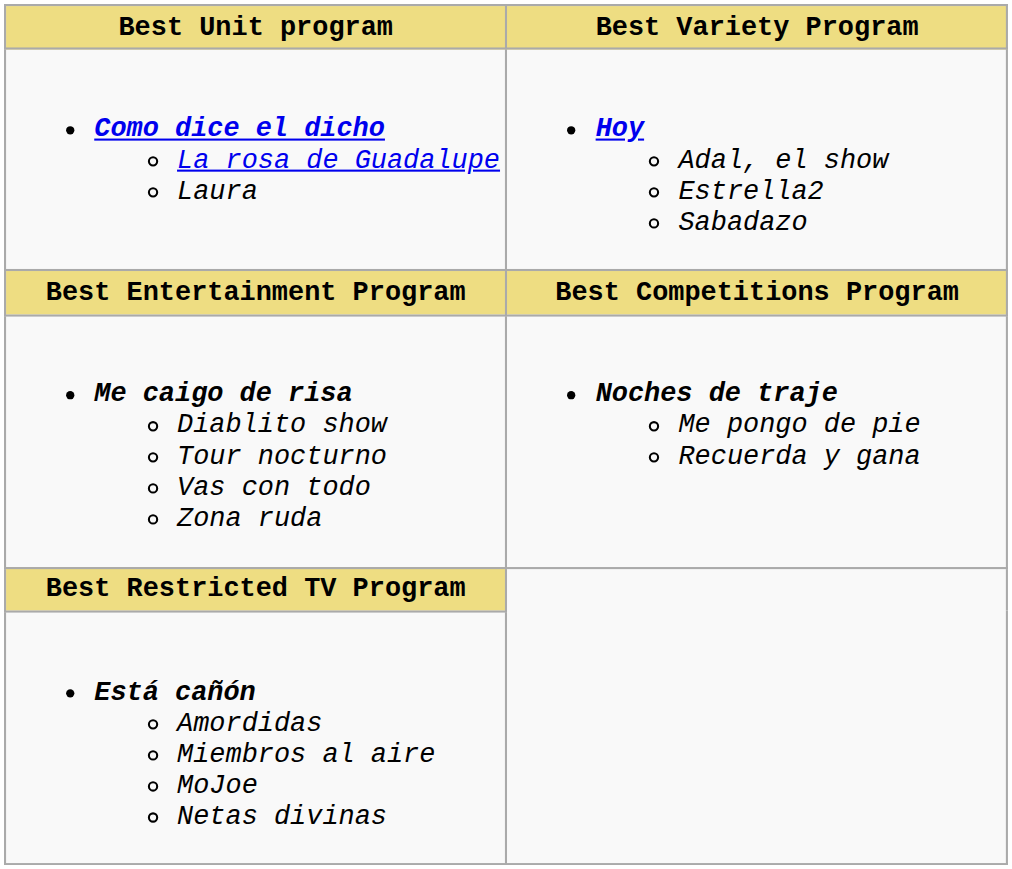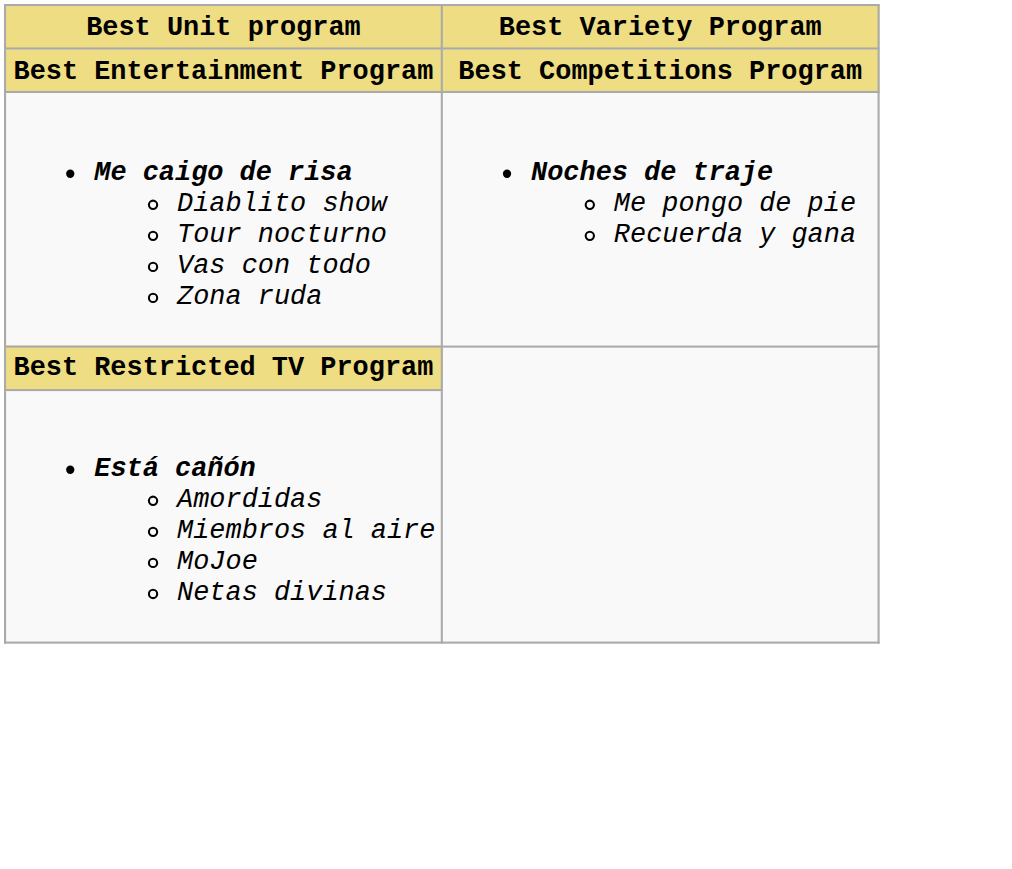 <table class="wikitable">
 <tr>
 <th style="background:#EEDD82; width:50%">Best Unit program</th>
 <th style="background:#EEDD82; width:50%">Best Variety Program</th>
-</tr>
-<tr>
-<td valign="top"><br><ul><li><strong><em><a href='#'>Como dice el dicho</a></em></strong><ul><li><em><a href='#'>La rosa de Guadalupe</a></em></li><li><em>Laura</em></li></ul></li></ul></td>
-<td valign="top"><br><ul><li><strong><em><a href='#'>Hoy</a></em></strong><ul><li><em>Adal, el show</em></li><li><em>Estrella2</em></li><li><em>Sabadazo</em></li></ul></li></ul></td>
 </tr>
 <tr>
 <th style="background:#EEDD82; width:50%">Best Entertainment Program</th>
 <th style="background:#EEDD82; width:50%">Best Competitions Program</th>
 </tr>
 <tr>
 <td valign="top"><br><ul><li><strong><em>Me caigo de risa</em></strong><ul><li><em>Diablito show</em></li><li><em>Tour nocturno</em></li><li><em>Vas con todo</em></li><li><em>Zona ruda</em></li></ul></li></ul></td>
 <td valign="top"><br><ul><li><strong><em>Noches de traje</em></strong><ul><li><em>Me pongo de pie</em></li><li><em>Recuerda y gana</em></li></ul></li></ul></td>
 </tr>
 <tr>
 <th style="background:#EEDD82; width:50%">Best Restricted TV Program</th>
 </tr>
 <tr>
 <td valign="top"><br><ul><li><strong><em>Está cañón</em></strong><ul><li><em>Amordidas</em></li><li><em>Miembros al aire</em></li><li><em>MoJoe</em></li><li><em>Netas divinas</em></li></ul></li></ul></td>
 </tr>
 </table>
